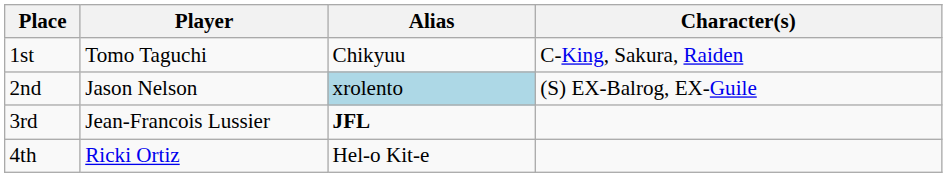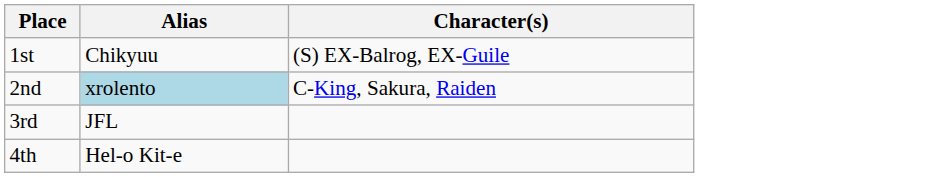 <table class="wikitable">
 <tr>
 <th style="width:50px;">Place</th>
-<th style="width:180px;">Player</th>
 <th style="width:150px;">Alias</th>
 <th style="width:300px;">Character(s)</th>
 </tr>
 <tr>
 <td>1st</td>
-<td> Tomo Taguchi</td>
 <td>Chikyuu</td>
+<td>(S) EX-Balrog, EX-<a href='#'>Guile</a></td>
+</tr>
+<tr>
+<td>2nd</td>
+<td style="background: lightblue;">xrolento</td>
 <td>C-<a href='#'>King</a>, Sakura, <a href='#'>Raiden</a></td>
 </tr>
 <tr>
-<td>2nd</td>
-<td> Jason Nelson</td>
-<td style="background: lightblue;">xrolento</td>
-<td>(S) EX-Balrog, EX-<a href='#'>Guile</a></td>
-</tr>
-<tr>
 <td>3rd</td>
-<td> Jean-Francois Lussier</td>
-<td><strong>JFL</strong></td>
+<td>JFL</td>
 <td></td>
 </tr>
 <tr>
 <td>4th</td>
-<td> <a href='#'>Ricki Ortiz</a></td>
 <td>Hel-o Kit-e</td>
 <td></td>
 </tr>
 </table>
